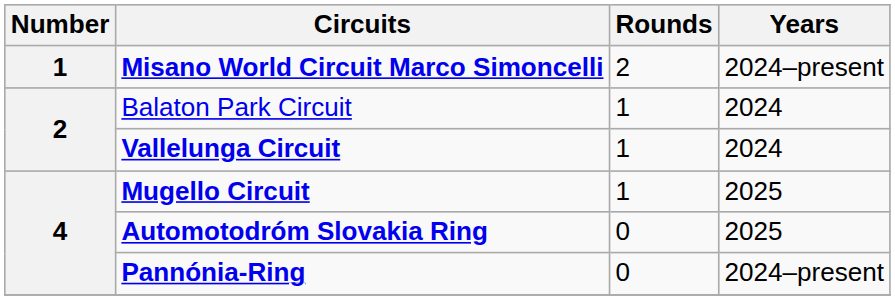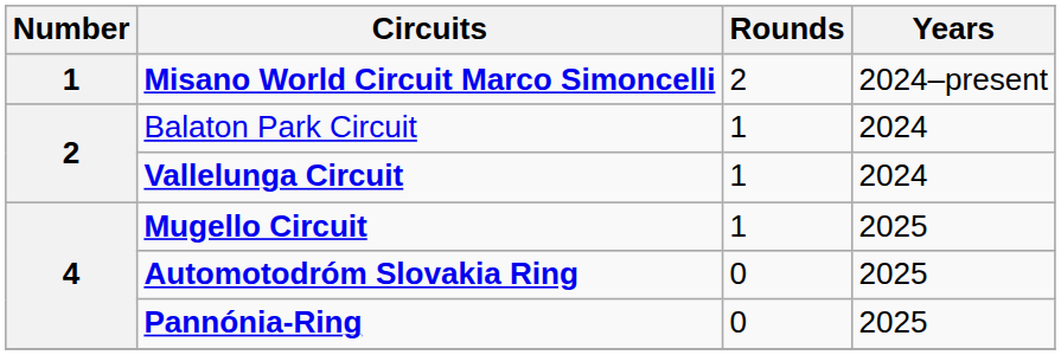 <table class="wikitable" style="text-align=center">
 <tr>
 <th>Number</th>
 <th>Circuits</th>
 <th>Rounds</th>
 <th>Years</th>
 </tr>
 <tr>
 <th>1</th>
 <td> <strong><a href='#'>Misano World Circuit Marco Simoncelli</a></strong></td>
 <td>2</td>
 <td>2024–present</td>
 </tr>
 <tr>
 <th rowspan=2>2</th>
 <td> <a href='#'>Balaton Park Circuit</a></td>
 <td>1</td>
 <td>2024</td>
 </tr>
 <tr>
 <td> <strong><a href='#'>Vallelunga Circuit</a></strong></td>
 <td>1</td>
 <td>2024</td>
 </tr>
 <tr>
 <th rowspan=3>4</th>
 <td> <strong><a href='#'>Mugello Circuit</a></strong></td>
 <td>1</td>
 <td>2025</td>
 </tr>
 <tr>
 <td> <strong><a href='#'>Automotodróm Slovakia Ring</a></strong></td>
 <td>0</td>
 <td>2025</td>
 </tr>
 <tr>
 <td> <strong><a href='#'>Pannónia-Ring</a></strong></td>
 <td>0</td>
-<td>2024–present</td>
+<td>2025</td>
 </tr>
 <tr>
 </tr>
 </table>
